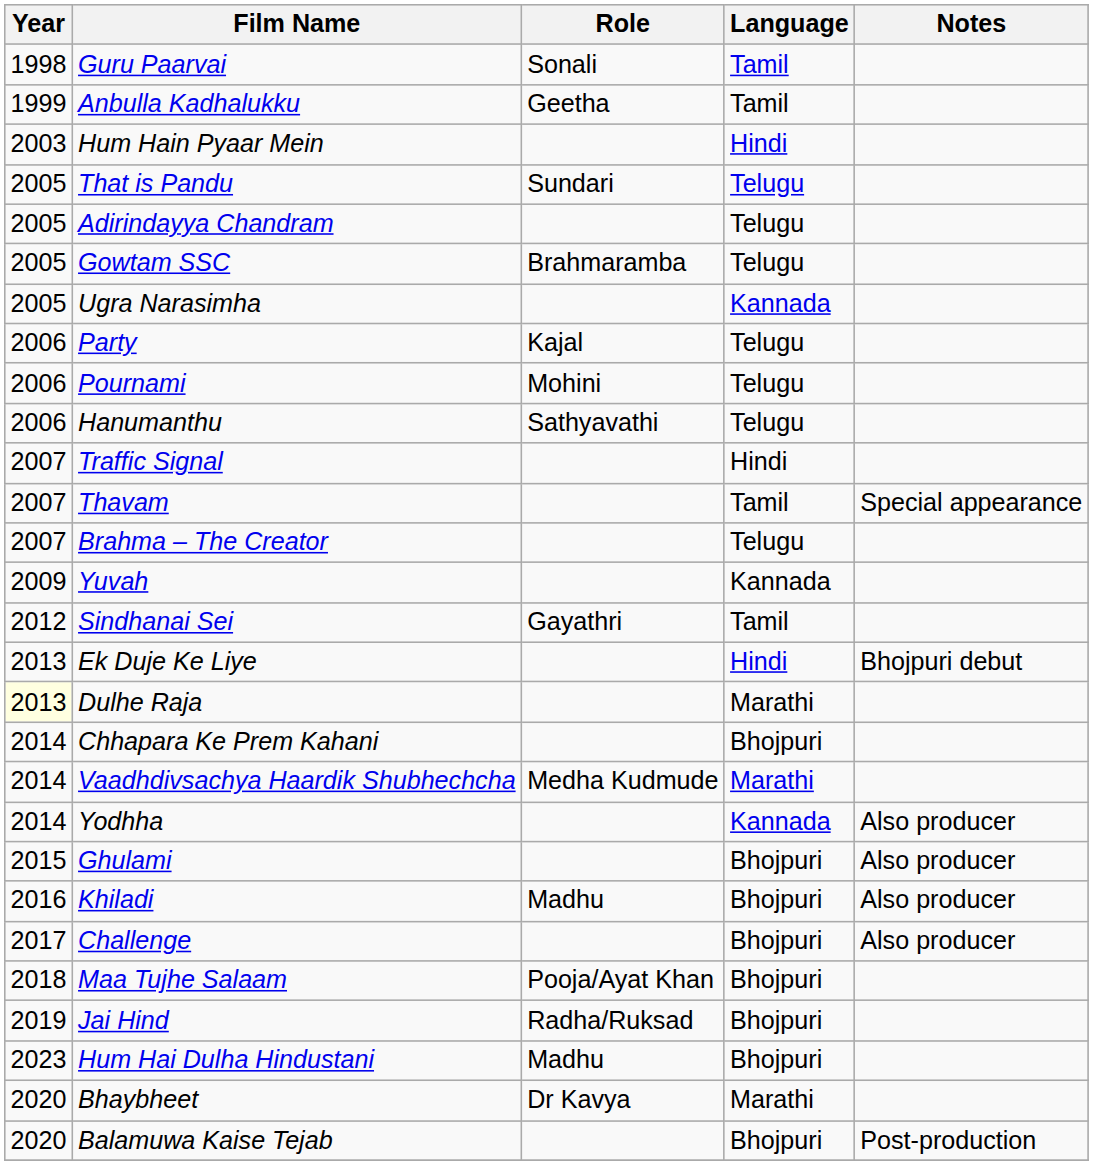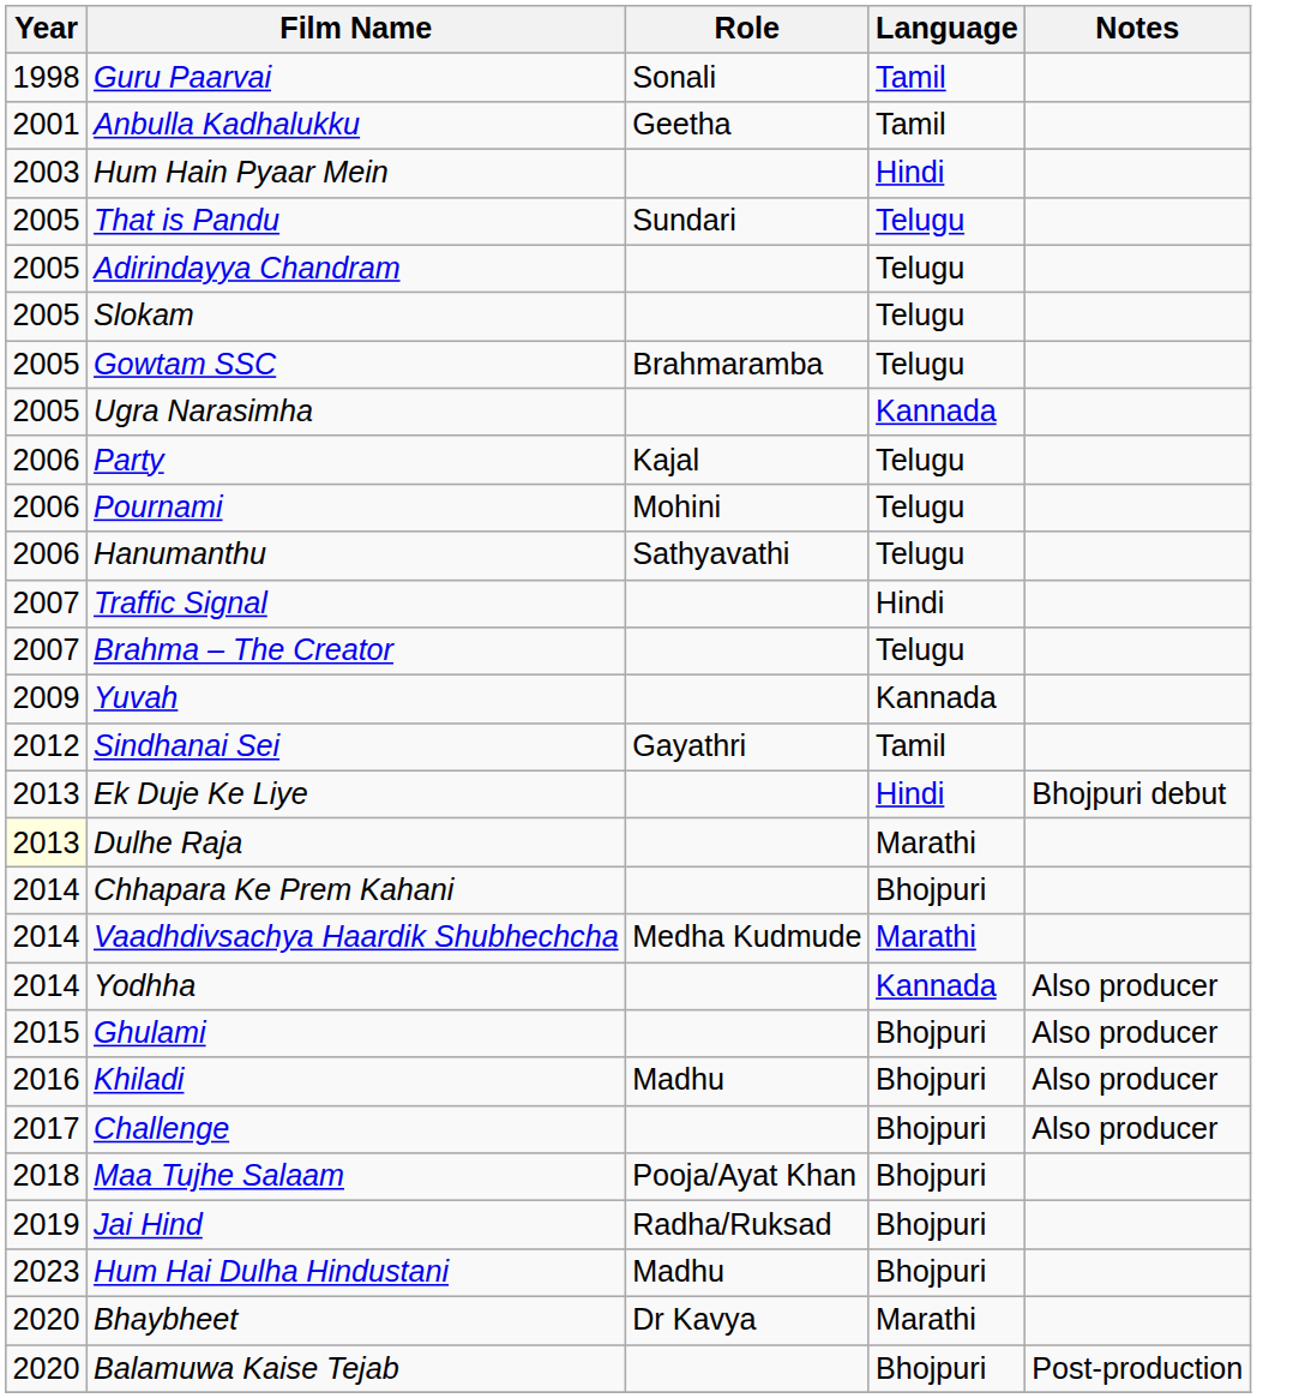 <table class="wikitable sortable plainrowheaders">
 <tr style="text-align:center;">
 <th scope="col">Year</th>
 <th scope="col">Film Name</th>
 <th scope="col">Role</th>
 <th scope="col">Language</th>
 <th class="unsortable" scope="col">Notes</th>
 </tr>
 <tr>
 <td>1998</td>
 <td><em><a href='#'>Guru Paarvai</a></em></td>
 <td>Sonali</td>
 <td><a href='#'>Tamil</a></td>
 <td></td>
 </tr>
 <tr>
-<td>1999</td>
+<td>2001</td>
 <td><em><a href='#'>Anbulla Kadhalukku</a></em></td>
 <td>Geetha</td>
 <td>Tamil</td>
 <td></td>
 </tr>
 <tr>
 <td>2003</td>
 <td><em>Hum Hain Pyaar Mein</em></td>
 <td></td>
 <td><a href='#'>Hindi</a></td>
 <td></td>
 </tr>
 <tr>
 <td>2005</td>
 <td><em><a href='#'>That is Pandu</a></em></td>
 <td>Sundari</td>
 <td><a href='#'>Telugu</a></td>
 <td></td>
 </tr>
 <tr>
 <td>2005</td>
 <td><em><a href='#'>Adirindayya Chandram</a></em></td>
+<td></td>
+<td>Telugu</td>
+<td></td>
+</tr>
+<tr>
+<td>2005</td>
+<td><em>Slokam</em></td>
 <td></td>
 <td>Telugu</td>
 <td></td>
 </tr>
 <tr>
 <td>2005</td>
 <td><em><a href='#'>Gowtam SSC</a></em></td>
 <td>Brahmaramba</td>
 <td>Telugu</td>
 <td></td>
 </tr>
 <tr>
 <td>2005</td>
 <td><em>Ugra Narasimha</em></td>
 <td></td>
 <td><a href='#'>Kannada</a></td>
 <td></td>
 </tr>
 <tr>
 <td>2006</td>
 <td><em><a href='#'>Party</a></em></td>
 <td>Kajal</td>
 <td>Telugu</td>
 <td></td>
 </tr>
 <tr>
 <td>2006</td>
 <td><em><a href='#'>Pournami</a></em></td>
 <td>Mohini</td>
 <td>Telugu</td>
 <td></td>
 </tr>
 <tr>
 <td>2006</td>
 <td><em>Hanumanthu</em></td>
 <td>Sathyavathi</td>
 <td>Telugu</td>
 <td></td>
 </tr>
 <tr>
 <td>2007</td>
 <td><em><a href='#'>Traffic Signal</a></em></td>
 <td></td>
 <td>Hindi</td>
 <td></td>
-</tr>
-<tr>
-<td>2007</td>
-<td><em><a href='#'>Thavam</a></em></td>
-<td></td>
-<td>Tamil</td>
-<td>Special appearance</td>
 </tr>
 <tr>
 <td>2007</td>
 <td><em><a href='#'>Brahma – The Creator</a></em></td>
 <td></td>
 <td>Telugu</td>
 <td></td>
 </tr>
 <tr>
 <td>2009</td>
 <td><em><a href='#'>Yuvah</a></em></td>
 <td></td>
 <td>Kannada</td>
 <td></td>
 </tr>
 <tr>
 <td>2012</td>
 <td><em><a href='#'>Sindhanai Sei</a></em></td>
 <td>Gayathri</td>
 <td>Tamil</td>
 <td></td>
 </tr>
 <tr>
 <td>2013</td>
 <td><em>Ek Duje Ke Liye</em></td>
 <td></td>
 <td><a href='#'>Hindi</a></td>
 <td>Bhojpuri debut</td>
 </tr>
 <tr>
 <td style="background: lightyellow;">2013</td>
 <td><em>Dulhe Raja</em></td>
 <td></td>
 <td>Marathi</td>
 <td></td>
 </tr>
 <tr>
 <td>2014</td>
 <td><em>Chhapara Ke Prem Kahani</em></td>
 <td></td>
 <td>Bhojpuri</td>
 <td></td>
 </tr>
 <tr>
 <td>2014</td>
 <td><em><a href='#'>Vaadhdivsachya Haardik Shubhechcha</a></em></td>
 <td>Medha Kudmude</td>
 <td><a href='#'>Marathi</a></td>
 <td></td>
 </tr>
 <tr>
 <td>2014</td>
 <td><em>Yodhha</em></td>
 <td></td>
 <td><a href='#'>Kannada</a></td>
 <td>Also producer</td>
 </tr>
 <tr>
 <td>2015</td>
 <td><em><a href='#'>Ghulami</a></em></td>
 <td></td>
 <td>Bhojpuri</td>
 <td>Also producer</td>
 </tr>
 <tr>
 <td>2016</td>
 <td><em><a href='#'>Khiladi</a></em></td>
 <td>Madhu</td>
 <td>Bhojpuri</td>
 <td>Also producer</td>
 </tr>
 <tr>
 <td>2017</td>
 <td><em><a href='#'>Challenge</a></em></td>
 <td></td>
 <td>Bhojpuri</td>
 <td>Also producer</td>
 </tr>
 <tr>
 <td>2018</td>
 <td><em><a href='#'>Maa Tujhe Salaam</a></em></td>
 <td>Pooja/Ayat Khan</td>
 <td>Bhojpuri</td>
 <td></td>
 </tr>
 <tr>
 <td>2019</td>
 <td><em><a href='#'>Jai Hind</a></em></td>
 <td>Radha/Ruksad</td>
 <td>Bhojpuri</td>
 <td></td>
 </tr>
 <tr>
 <td>2023</td>
 <td><em><a href='#'>Hum Hai Dulha Hindustani</a></em></td>
 <td>Madhu</td>
 <td>Bhojpuri</td>
 <td></td>
 </tr>
 <tr>
 <td>2020</td>
 <td><em>Bhaybheet</em></td>
 <td>Dr Kavya</td>
 <td>Marathi</td>
 <td></td>
 </tr>
 <tr>
 <td>2020</td>
 <td><em>Balamuwa Kaise Tejab</em></td>
 <td></td>
 <td>Bhojpuri</td>
 <td>Post-production</td>
 </tr>
 <tr>
 </tr>
 </table>
